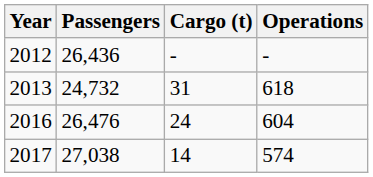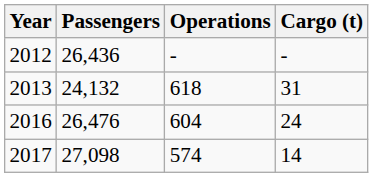 <table class="wikitable">
 <tr>
 <th>Year</th>
 <th>Passengers</th>
+<th>Operations</th>
 <th>Cargo (t)</th>
-<th>Operations</th>
 </tr>
 <tr>
 <td>2012</td>
 <td>26,436</td>
 <td>-</td>
 <td>-</td>
 </tr>
 <tr>
 <td>2013</td>
-<td>24,732</td>
+<td>24,132</td>
+<td>618</td>
 <td>31</td>
-<td>618</td>
 </tr>
 <tr>
 <td>2016</td>
 <td>26,476</td>
+<td>604</td>
 <td>24</td>
-<td>604</td>
 </tr>
 <tr>
 <td>2017</td>
-<td>27,038</td>
+<td>27,098</td>
+<td>574</td>
 <td>14</td>
-<td>574</td>
 </tr>
 </table>
